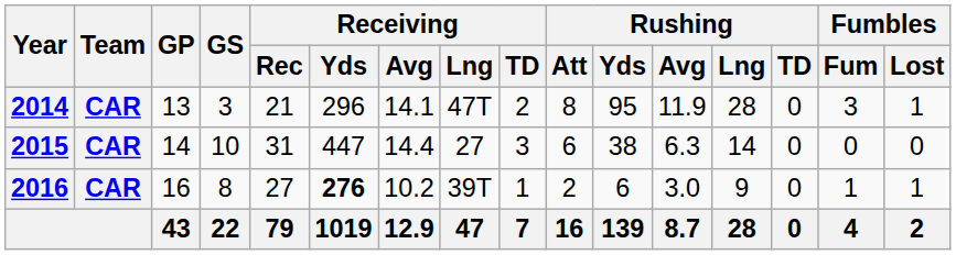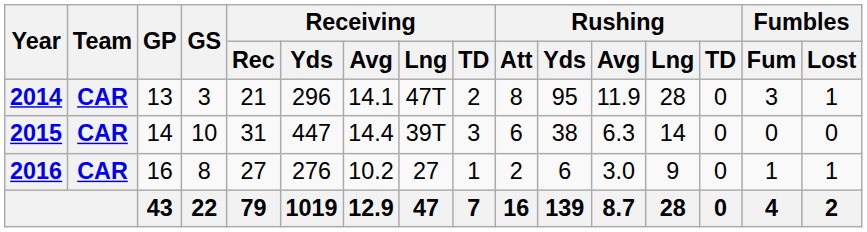 <table class="wikitable" style="text-align: center;">
 <tr>
 <th rowspan="2">Year</th>
 <th rowspan="2">Team</th>
 <th rowspan="2">GP</th>
 <th rowspan="2">GS</th>
 <th colspan="5">Receiving</th>
 <th colspan="5">Rushing</th>
 <th colspan="2">Fumbles</th>
 </tr>
 <tr>
 <th>Rec</th>
 <th>Yds</th>
 <th>Avg</th>
 <th>Lng</th>
 <th>TD</th>
 <th>Att</th>
 <th>Yds</th>
 <th>Avg</th>
 <th>Lng</th>
 <th>TD</th>
 <th>Fum</th>
 <th>Lost</th>
 </tr>
 <tr>
 <th><a href='#'>2014</a></th>
 <th><a href='#'>CAR</a></th>
 <td>13</td>
 <td>3</td>
 <td>21</td>
 <td>296</td>
 <td>14.1</td>
 <td>47T</td>
 <td>2</td>
 <td>8</td>
 <td>95</td>
 <td>11.9</td>
 <td>28</td>
 <td>0</td>
 <td>3</td>
 <td>1</td>
 </tr>
 <tr>
 <th><a href='#'>2015</a></th>
 <th><a href='#'>CAR</a></th>
 <td>14</td>
 <td>10</td>
 <td>31</td>
 <td>447</td>
 <td>14.4</td>
-<td>27</td>
+<td>39T</td>
 <td>3</td>
 <td>6</td>
 <td>38</td>
 <td>6.3</td>
 <td>14</td>
 <td>0</td>
 <td>0</td>
 <td>0</td>
 </tr>
 <tr>
 <th><a href='#'>2016</a></th>
 <th><a href='#'>CAR</a></th>
 <td>16</td>
 <td>8</td>
 <td>27</td>
-<td><strong>276</strong></td>
+<td>276</td>
 <td>10.2</td>
-<td>39T</td>
+<td>27</td>
 <td>1</td>
 <td>2</td>
 <td>6</td>
 <td>3.0</td>
 <td>9</td>
 <td>0</td>
 <td>1</td>
 <td>1</td>
 </tr>
 <tr>
 <th colspan="2"></th>
 <th>43</th>
 <th>22</th>
 <th>79</th>
 <th>1019</th>
 <th>12.9</th>
 <th>47</th>
 <th>7</th>
 <th>16</th>
 <th>139</th>
 <th>8.7</th>
 <th>28</th>
 <th>0</th>
 <th>4</th>
 <th>2</th>
 </tr>
 </table>
